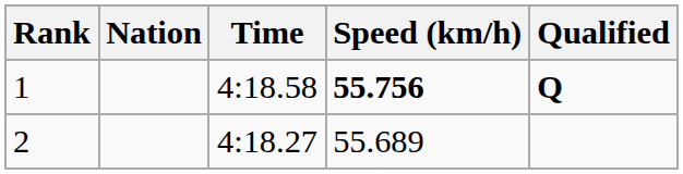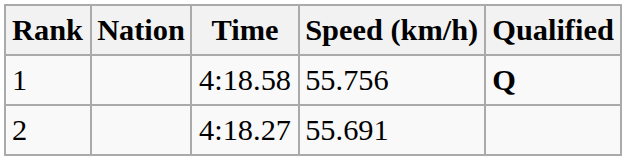 <table class="wikitable" style="font-size:95%;">
 <tr>
 <th>Rank</th>
 <th>Nation</th>
 <th>Time</th>
 <th>Speed (km/h)</th>
 <th>Qualified</th>
 </tr>
 <tr>
 <td>1</td>
 <td></td>
 <td>4:18.58</td>
-<td><strong>55.756</strong></td>
+<td>55.756</td>
 <td><strong>Q</strong></td>
 </tr>
 <tr>
 <td>2</td>
 <td></td>
 <td>4:18.27</td>
-<td>55.689</td>
+<td>55.691</td>
 <td></td>
 </tr>
 </table>
